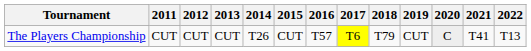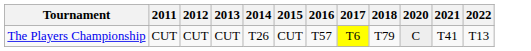 <table class="wikitable" style="font-size:95%;text-align:center;">
 <tr>
 <th>Tournament</th>
 <th>2011</th>
 <th>2012</th>
 <th>2013</th>
 <th>2014</th>
 <th>2015</th>
 <th>2016</th>
 <th>2017</th>
 <th>2018</th>
-<th>2019</th>
 <th>2020</th>
 <th>2021</th>
 <th>2022</th>
 </tr>
 <tr>
 <td align=left><a href='#'>The Players Championship</a></td>
 <td>CUT</td>
 <td>CUT</td>
 <td>CUT</td>
 <td>T26</td>
 <td>CUT</td>
 <td>T57</td>
 <td style="background:yellow;">T6</td>
 <td>T79</td>
-<td>CUT</td>
 <td style="background:#eeeeee;">C</td>
 <td>T41</td>
 <td>T13</td>
 </tr>
 </table>
